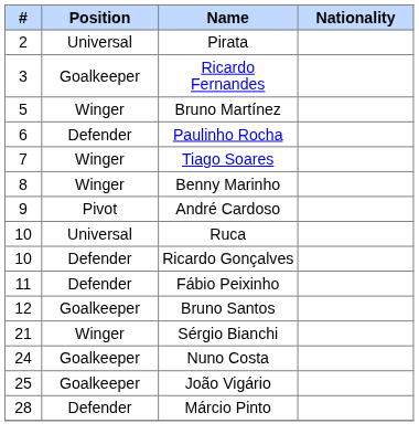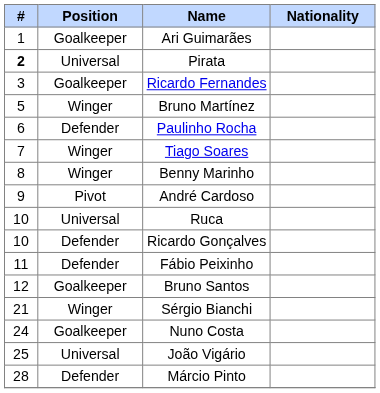 <table border=1 style="border-collapse:collapse; font-size:90%;" cellpadding=3 cellspacing=0 width=30%>
 <tr bgcolor=#C1D8FF>
 <th width=2%>#</th>
 <th width=5%>Position</th>
 <th width=10%>Name</th>
 <th width=5%>Nationality</th>
 </tr>
 <tr align=center>
-<td>2</td>
+<td>1</td>
+<td>Goalkeeper</td>
+<td>Ari Guimarães</td>
+<td></td>
+</tr>
+<tr align=center>
+<td><strong>2</strong></td>
 <td>Universal</td>
 <td>Pirata</td>
 <td></td>
 </tr>
 <tr align=center>
 <td>3</td>
 <td>Goalkeeper</td>
 <td><a href='#'>Ricardo Fernandes</a></td>
 <td></td>
 </tr>
 <tr align=center>
 <td>5</td>
 <td>Winger</td>
 <td>Bruno Martínez</td>
 <td></td>
 </tr>
 <tr align=center>
 <td>6</td>
 <td>Defender</td>
 <td><a href='#'>Paulinho Rocha</a></td>
 <td></td>
 </tr>
 <tr align=center>
 <td>7</td>
 <td>Winger</td>
 <td><a href='#'>Tiago Soares</a></td>
 <td></td>
 </tr>
 <tr align=center>
 <td>8</td>
 <td>Winger</td>
 <td>Benny Marinho</td>
 <td></td>
 </tr>
 <tr align=center>
 <td>9</td>
 <td>Pivot</td>
 <td>André Cardoso</td>
 <td></td>
 </tr>
 <tr align=center>
 <td>10</td>
 <td>Universal</td>
 <td>Ruca</td>
 <td></td>
 </tr>
 <tr align=center>
 <td>10</td>
 <td>Defender</td>
 <td>Ricardo Gonçalves</td>
 <td></td>
 </tr>
 <tr align=center>
 <td>11</td>
 <td>Defender</td>
 <td>Fábio Peixinho</td>
 <td></td>
 </tr>
 <tr align=center>
 <td>12</td>
 <td>Goalkeeper</td>
 <td>Bruno Santos</td>
 <td></td>
 </tr>
 <tr align=center>
 <td>21</td>
 <td>Winger</td>
 <td>Sérgio Bianchi</td>
 <td></td>
 </tr>
 <tr align=center>
 <td>24</td>
 <td>Goalkeeper</td>
 <td>Nuno Costa</td>
 <td></td>
 </tr>
 <tr align=center>
 <td>25</td>
-<td>Goalkeeper</td>
+<td>Universal</td>
 <td>João Vigário</td>
 <td></td>
 </tr>
 <tr align=center>
 <td>28</td>
 <td>Defender</td>
 <td>Márcio Pinto</td>
 <td></td>
 </tr>
 <tr align=center>
 </tr>
 </table>
